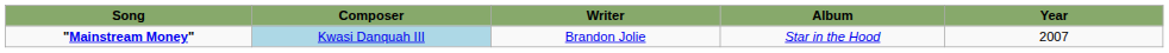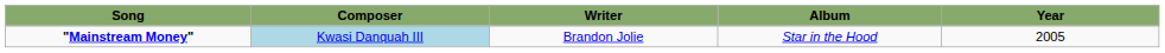 <table class="wikitable" style="margin:0.5em auto; clear:both; font-size:.9em; text-align:center; width:100%">
 <tr>
 <th style="width:500px; background:#87a96b;"><span>Song</span></th>
 <th style="width:500px; background:#87a96b;"><span>Composer</span></th>
 <th style="width:500px; background:#87a96b;"><span>Writer</span></th>
 <th style="width:500px; background:#87a96b;"><span>Album</span></th>
 <th style="width:500px; background:#87a96b;"><span>Year</span></th>
 </tr>
 <tr>
 <td><strong>"<a href='#'>Mainstream Money</a>"</strong></td>
 <td style="background: lightblue;"><a href='#'>Kwasi Danquah III</a></td>
 <td><a href='#'>Brandon Jolie</a></td>
 <td><em><a href='#'>Star in the Hood</a></em></td>
-<td>2007</td>
+<td>2005</td>
 </tr>
 </table>
